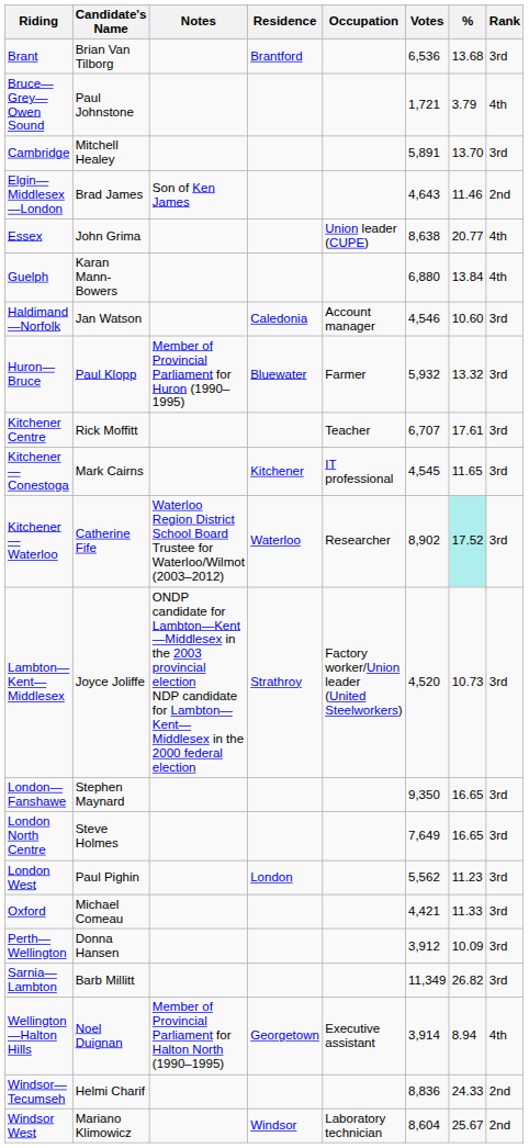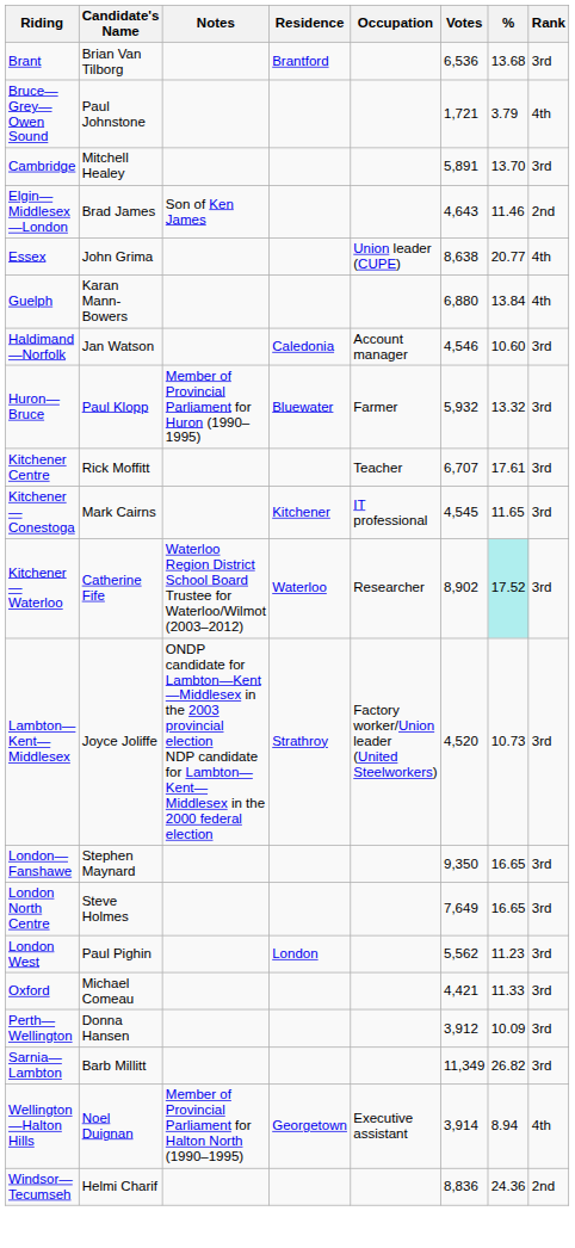 <table class="wikitable sortable">
 <tr>
 <th>Riding<br></th>
 <th>Candidate's Name</th>
 <th>Notes</th>
 <th>Residence</th>
 <th>Occupation</th>
 <th>Votes</th>
 <th>%</th>
 <th>Rank</th>
 </tr>
 <tr>
 <td><a href='#'>Brant</a></td>
 <td>Brian Van Tilborg</td>
 <td></td>
 <td><a href='#'>Brantford</a></td>
 <td></td>
 <td>6,536</td>
 <td>13.68</td>
 <td>3rd</td>
 </tr>
 <tr>
 <td><a href='#'>Bruce—Grey—Owen Sound</a></td>
 <td>Paul Johnstone</td>
 <td></td>
 <td></td>
 <td></td>
 <td>1,721</td>
 <td>3.79</td>
 <td>4th</td>
 </tr>
 <tr>
 <td><a href='#'>Cambridge</a></td>
 <td>Mitchell Healey</td>
 <td></td>
 <td></td>
 <td></td>
 <td>5,891</td>
 <td>13.70</td>
 <td>3rd</td>
 </tr>
 <tr>
 <td><a href='#'>Elgin—Middlesex—London</a></td>
 <td>Brad James</td>
 <td>Son of <a href='#'>Ken James</a></td>
 <td></td>
 <td></td>
 <td>4,643</td>
 <td>11.46</td>
 <td>2nd</td>
 </tr>
 <tr>
 <td><a href='#'>Essex</a></td>
 <td>John Grima</td>
 <td></td>
 <td></td>
 <td><a href='#'>Union</a> leader (<a href='#'>CUPE</a>)</td>
 <td>8,638</td>
 <td>20.77</td>
 <td>4th</td>
 </tr>
 <tr>
 <td><a href='#'>Guelph</a></td>
 <td>Karan Mann-Bowers</td>
 <td></td>
 <td></td>
 <td></td>
 <td>6,880</td>
 <td>13.84</td>
 <td>4th</td>
 </tr>
 <tr>
 <td><a href='#'>Haldimand—Norfolk</a></td>
 <td>Jan Watson</td>
 <td></td>
 <td><a href='#'>Caledonia</a></td>
 <td>Account manager</td>
 <td>4,546</td>
 <td>10.60</td>
 <td>3rd</td>
 </tr>
 <tr>
 <td><a href='#'>Huron—Bruce</a></td>
 <td><a href='#'>Paul Klopp</a></td>
 <td><a href='#'>Member of Provincial Parliament</a> for <a href='#'>Huron</a> (1990–1995)</td>
 <td><a href='#'>Bluewater</a></td>
 <td>Farmer</td>
 <td>5,932</td>
 <td>13.32</td>
 <td>3rd</td>
 </tr>
 <tr>
 <td><a href='#'>Kitchener Centre</a></td>
 <td>Rick Moffitt</td>
 <td></td>
 <td></td>
 <td>Teacher</td>
 <td>6,707</td>
 <td>17.61</td>
 <td>3rd</td>
 </tr>
 <tr>
 <td><a href='#'>Kitchener—Conestoga</a></td>
 <td>Mark Cairns</td>
 <td></td>
 <td><a href='#'>Kitchener</a></td>
 <td><a href='#'>IT</a> professional</td>
 <td>4,545</td>
 <td>11.65</td>
 <td>3rd</td>
 </tr>
 <tr>
 <td><a href='#'>Kitchener—Waterloo</a></td>
 <td><a href='#'>Catherine Fife</a></td>
 <td><a href='#'>Waterloo Region District School Board</a> Trustee for Waterloo/Wilmot (2003–2012)</td>
 <td><a href='#'>Waterloo</a></td>
 <td>Researcher</td>
 <td>8,902</td>
 <td style="background: paleturquoise;">17.52</td>
 <td>3rd</td>
 </tr>
 <tr>
 <td><a href='#'>Lambton—Kent—Middlesex</a></td>
 <td>Joyce Joliffe</td>
 <td>ONDP candidate for <a href='#'>Lambton—Kent—Middlesex</a> in the <a href='#'>2003 provincial election</a> <br> NDP candidate for <a href='#'>Lambton—Kent—Middlesex</a> in the <a href='#'>2000 federal election</a></td>
 <td><a href='#'>Strathroy</a></td>
 <td>Factory worker/<a href='#'>Union</a> leader (<a href='#'>United Steelworkers</a>)</td>
 <td>4,520</td>
 <td>10.73</td>
 <td>3rd</td>
 </tr>
 <tr>
 <td><a href='#'>London—Fanshawe</a></td>
 <td>Stephen Maynard</td>
 <td></td>
 <td></td>
 <td></td>
 <td>9,350</td>
 <td>16.65</td>
 <td>3rd</td>
 </tr>
 <tr>
 <td><a href='#'>London North Centre</a></td>
 <td>Steve Holmes</td>
 <td></td>
 <td></td>
 <td></td>
 <td>7,649</td>
 <td>16.65</td>
 <td>3rd</td>
 </tr>
 <tr>
 <td><a href='#'>London West</a></td>
 <td>Paul Pighin</td>
 <td></td>
 <td><a href='#'>London</a></td>
 <td></td>
 <td>5,562</td>
 <td>11.23</td>
 <td>3rd</td>
 </tr>
 <tr>
 <td><a href='#'>Oxford</a></td>
 <td>Michael Comeau</td>
 <td></td>
 <td></td>
 <td></td>
 <td>4,421</td>
 <td>11.33</td>
 <td>3rd</td>
 </tr>
 <tr>
 <td><a href='#'>Perth—Wellington</a></td>
 <td>Donna Hansen</td>
 <td></td>
 <td></td>
 <td></td>
 <td>3,912</td>
 <td>10.09</td>
 <td>3rd</td>
 </tr>
 <tr>
 <td><a href='#'>Sarnia—Lambton</a></td>
 <td>Barb Millitt</td>
 <td></td>
 <td></td>
 <td></td>
 <td>11,349</td>
 <td>26.82</td>
 <td>3rd</td>
 </tr>
 <tr>
 <td><a href='#'>Wellington—Halton Hills</a></td>
 <td><a href='#'>Noel Duignan</a></td>
 <td><a href='#'>Member of Provincial Parliament</a> for <a href='#'>Halton North</a> (1990–1995)</td>
 <td><a href='#'>Georgetown</a></td>
 <td>Executive assistant</td>
 <td>3,914</td>
 <td>8.94</td>
 <td>4th</td>
 </tr>
 <tr>
 <td><a href='#'>Windsor—Tecumseh</a></td>
 <td>Helmi Charif</td>
 <td></td>
 <td></td>
 <td></td>
 <td>8,836</td>
-<td>24.33</td>
-<td>2nd</td>
-</tr>
-<tr>
-<td><a href='#'>Windsor West</a></td>
-<td>Mariano Klimowicz</td>
-<td></td>
-<td><a href='#'>Windsor</a></td>
-<td>Laboratory technician</td>
-<td>8,604</td>
-<td>25.67</td>
+<td>24.36</td>
 <td>2nd</td>
 </tr>
 </table>
